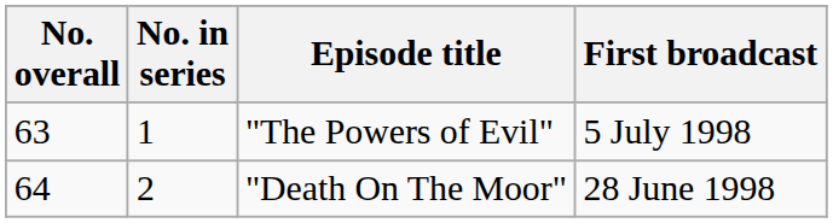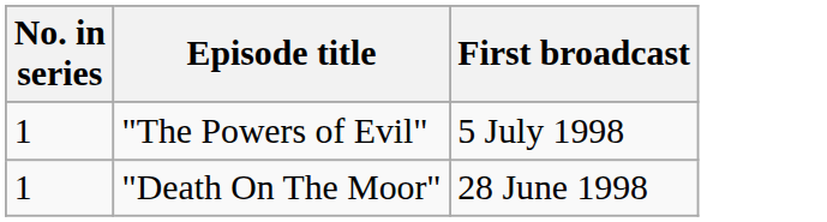 <table class="wikitable">
 <tr>
-<th>No.<br>overall</th>
 <th>No. in<br>series</th>
 <th>Episode title</th>
 <th>First broadcast</th>
 </tr>
 <tr>
-<td>63</td>
 <td>1</td>
 <td>"The Powers of Evil"</td>
 <td>5 July 1998</td>
 </tr>
 <tr>
-<td>64</td>
-<td>2</td>
+<td>1</td>
 <td>"Death On The Moor"</td>
 <td>28 June 1998</td>
 </tr>
 </table>
